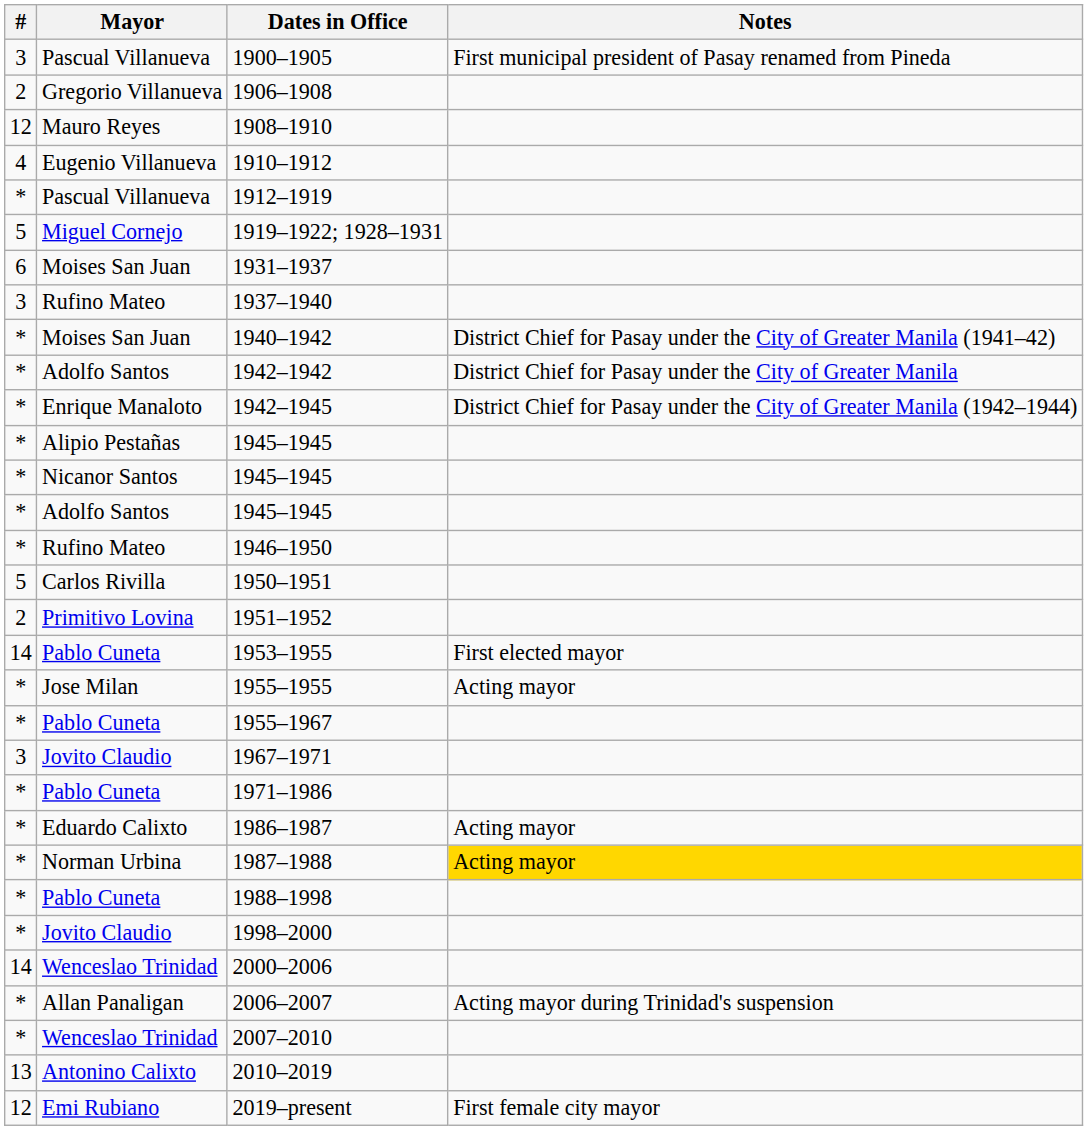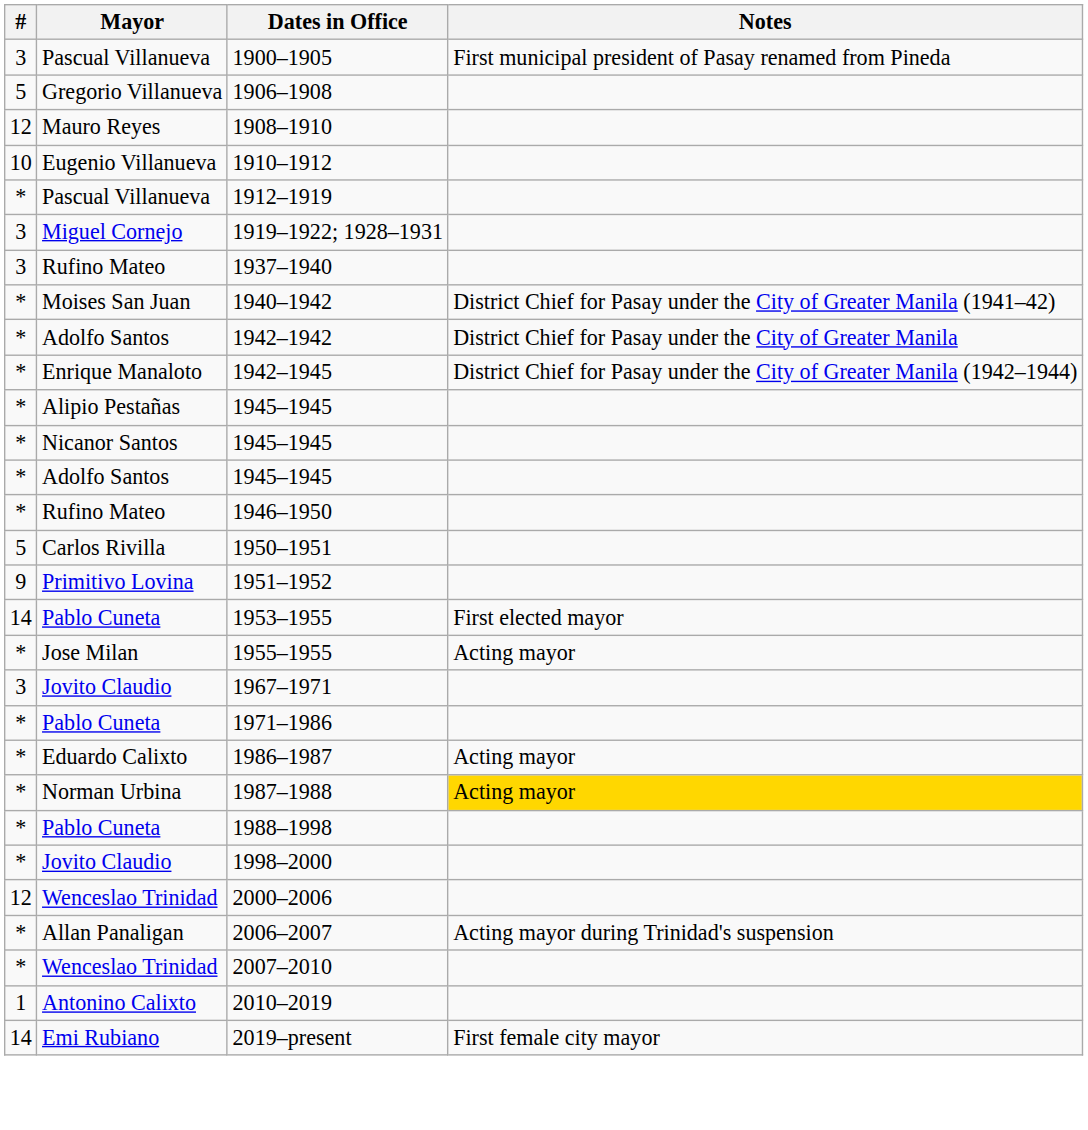 <table class="wikitable">
 <tr align=center valign=top>
 <th>#</th>
 <th>Mayor</th>
 <th>Dates in Office</th>
 <th>Notes</th>
 </tr>
 <tr>
 <td align=center>3</td>
 <td>Pascual Villanueva</td>
 <td>1900–1905</td>
 <td>First municipal president of Pasay renamed from Pineda</td>
 </tr>
 <tr>
-<td align=center>2</td>
+<td align=center>5</td>
 <td>Gregorio Villanueva</td>
 <td>1906–1908</td>
 <td></td>
 </tr>
 <tr>
 <td align=center>12</td>
 <td>Mauro Reyes</td>
 <td>1908–1910</td>
 <td></td>
 </tr>
 <tr>
-<td align=center>4</td>
+<td align=center>10</td>
 <td>Eugenio Villanueva</td>
 <td>1910–1912</td>
 <td></td>
 </tr>
 <tr>
 <td align=center>*</td>
 <td>Pascual Villanueva</td>
 <td>1912–1919</td>
 <td></td>
 </tr>
 <tr>
-<td align=center>5</td>
+<td align=center>3</td>
 <td><a href='#'>Miguel Cornejo</a></td>
 <td>1919–1922; 1928–1931</td>
-<td></td>
-</tr>
-<tr>
-<td align=center>6</td>
-<td>Moises San Juan</td>
-<td>1931–1937</td>
 <td></td>
 </tr>
 <tr>
 <td align=center>3</td>
 <td>Rufino Mateo</td>
 <td>1937–1940</td>
 <td></td>
 </tr>
 <tr>
 <td align=center>*</td>
 <td>Moises San Juan</td>
 <td>1940–1942</td>
 <td>District Chief for Pasay under the <a href='#'>City of Greater Manila</a> (1941–42)</td>
 </tr>
 <tr>
 <td align=center>*</td>
 <td>Adolfo Santos</td>
 <td>1942–1942</td>
 <td>District Chief for Pasay under the <a href='#'>City of Greater Manila</a></td>
 </tr>
 <tr>
 <td align=center>*</td>
 <td>Enrique Manaloto</td>
 <td>1942–1945</td>
 <td>District Chief for Pasay under the <a href='#'>City of Greater Manila</a> (1942–1944)</td>
 </tr>
 <tr>
 <td align=center>*</td>
 <td>Alipio Pestañas</td>
 <td>1945–1945</td>
 <td></td>
 </tr>
 <tr>
 <td align=center>*</td>
 <td>Nicanor Santos</td>
 <td>1945–1945</td>
 <td></td>
 </tr>
 <tr>
 <td align=center>*</td>
 <td>Adolfo Santos</td>
 <td>1945–1945</td>
 <td></td>
 </tr>
 <tr>
 <td align=center>*</td>
 <td>Rufino Mateo</td>
 <td>1946–1950</td>
 <td></td>
 </tr>
 <tr>
 <td align=center>5</td>
 <td>Carlos Rivilla</td>
 <td>1950–1951</td>
 <td></td>
 </tr>
 <tr>
-<td align=center>2</td>
+<td align=center>9</td>
 <td><a href='#'>Primitivo Lovina</a></td>
 <td>1951–1952</td>
 <td></td>
 </tr>
 <tr>
 <td align=center>14</td>
 <td><a href='#'>Pablo Cuneta</a></td>
 <td>1953–1955</td>
 <td>First elected mayor</td>
 </tr>
 <tr>
 <td align=center>*</td>
 <td>Jose Milan</td>
 <td>1955–1955</td>
 <td>Acting mayor</td>
-</tr>
-<tr>
-<td align=center>*</td>
-<td><a href='#'>Pablo Cuneta</a></td>
-<td>1955–1967</td>
-<td></td>
 </tr>
 <tr>
 <td align=center>3</td>
 <td><a href='#'>Jovito Claudio</a></td>
 <td>1967–1971</td>
 <td></td>
 </tr>
 <tr>
 <td align=center>*</td>
 <td><a href='#'>Pablo Cuneta</a></td>
 <td>1971–1986</td>
 <td></td>
 </tr>
 <tr>
 <td align=center>*</td>
 <td>Eduardo Calixto</td>
 <td>1986–1987</td>
 <td>Acting mayor</td>
 </tr>
 <tr>
 <td align=center>*</td>
 <td>Norman Urbina</td>
 <td>1987–1988</td>
 <td style="background: gold;">Acting mayor</td>
 </tr>
 <tr>
 <td align=center>*</td>
 <td><a href='#'>Pablo Cuneta</a></td>
 <td>1988–1998</td>
 <td></td>
 </tr>
 <tr>
 <td align=center>*</td>
 <td><a href='#'>Jovito Claudio</a></td>
 <td>1998–2000</td>
 <td></td>
 </tr>
 <tr>
-<td align=center>14</td>
+<td align=center>12</td>
 <td><a href='#'>Wenceslao Trinidad</a></td>
 <td>2000–2006</td>
 <td></td>
 </tr>
 <tr>
 <td align=center>*</td>
 <td>Allan Panaligan</td>
 <td>2006–2007</td>
 <td>Acting mayor during Trinidad's suspension</td>
 </tr>
 <tr>
 <td align=center>*</td>
 <td><a href='#'>Wenceslao Trinidad</a></td>
 <td>2007–2010</td>
 <td></td>
 </tr>
 <tr>
-<td align=center>13</td>
+<td align=center>1</td>
 <td><a href='#'>Antonino Calixto</a></td>
 <td>2010–2019</td>
 <td></td>
 </tr>
 <tr>
-<td align=center>12</td>
+<td align=center>14</td>
 <td><a href='#'>Emi Rubiano</a></td>
 <td>2019–present</td>
 <td>First female city mayor</td>
 </tr>
 </table>
